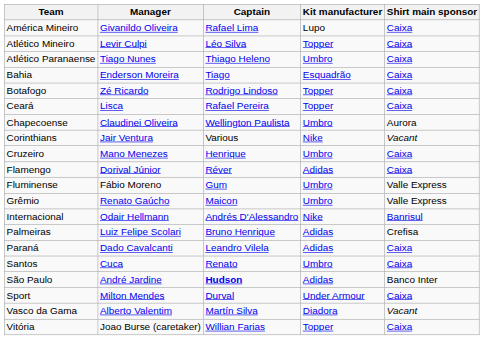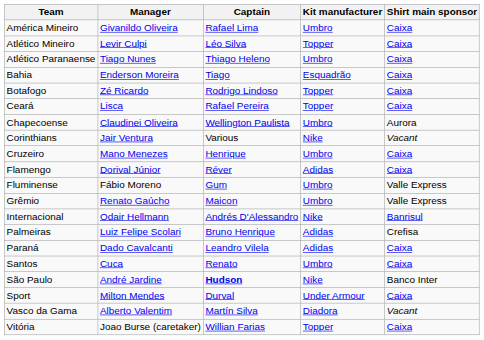 <table class="wikitable sortable">
 <tr>
 <th>Team</th>
 <th>Manager</th>
 <th>Captain</th>
 <th>Kit manufacturer</th>
 <th>Shirt main sponsor</th>
 </tr>
 <tr>
 <td>América Mineiro</td>
 <td> <a href='#'>Givanildo Oliveira</a></td>
 <td> <a href='#'>Rafael Lima</a></td>
-<td>Lupo</td>
+<td><a href='#'>Umbro</a></td>
 <td><a href='#'>Caixa</a></td>
 </tr>
 <tr>
 <td>Atlético Mineiro</td>
 <td> <a href='#'>Levir Culpi</a></td>
 <td> <a href='#'>Léo Silva</a></td>
 <td><a href='#'>Topper</a></td>
 <td><a href='#'>Caixa</a></td>
 </tr>
 <tr>
 <td>Atlético Paranaense</td>
 <td> <a href='#'>Tiago Nunes</a></td>
 <td> <a href='#'>Thiago Heleno</a></td>
 <td><a href='#'>Umbro</a></td>
 <td><a href='#'>Caixa</a></td>
 </tr>
 <tr>
 <td>Bahia</td>
 <td> <a href='#'>Enderson Moreira</a></td>
 <td> <a href='#'>Tiago</a></td>
 <td><a href='#'>Esquadrão</a></td>
 <td><a href='#'>Caixa</a></td>
 </tr>
 <tr>
 <td>Botafogo</td>
 <td> <a href='#'>Zé Ricardo</a></td>
 <td> <a href='#'>Rodrigo Lindoso</a></td>
 <td><a href='#'>Topper</a></td>
 <td><a href='#'>Caixa</a></td>
 </tr>
 <tr>
 <td>Ceará</td>
 <td> <a href='#'>Lisca</a></td>
 <td> <a href='#'>Rafael Pereira</a></td>
 <td><a href='#'>Topper</a></td>
 <td><a href='#'>Caixa</a></td>
 </tr>
 <tr>
 <td>Chapecoense</td>
 <td> <a href='#'>Claudinei Oliveira</a></td>
 <td> <a href='#'>Wellington Paulista</a></td>
 <td><a href='#'>Umbro</a></td>
 <td>Aurora</td>
 </tr>
 <tr>
 <td>Corinthians</td>
 <td> <a href='#'>Jair Ventura</a></td>
 <td>Various</td>
 <td><a href='#'>Nike</a></td>
 <td><em>Vacant</em></td>
 </tr>
 <tr>
 <td>Cruzeiro</td>
 <td> <a href='#'>Mano Menezes</a></td>
 <td> <a href='#'>Henrique</a></td>
 <td><a href='#'>Umbro</a></td>
 <td><a href='#'>Caixa</a></td>
 </tr>
 <tr>
 <td>Flamengo</td>
 <td> <a href='#'>Dorival Júnior</a></td>
 <td> <a href='#'>Réver</a></td>
 <td><a href='#'>Adidas</a></td>
 <td><a href='#'>Caixa</a></td>
 </tr>
 <tr>
 <td>Fluminense</td>
 <td> Fábio Moreno</td>
 <td> <a href='#'>Gum</a></td>
 <td><a href='#'>Umbro</a></td>
 <td>Valle Express</td>
 </tr>
 <tr>
 <td>Grêmio</td>
 <td> <a href='#'>Renato Gaúcho</a></td>
 <td> <a href='#'>Maicon</a></td>
 <td><a href='#'>Umbro</a></td>
 <td>Valle Express</td>
 </tr>
 <tr>
 <td>Internacional</td>
 <td> <a href='#'>Odair Hellmann</a></td>
 <td> <a href='#'>Andrés D'Alessandro</a></td>
 <td><a href='#'>Nike</a></td>
 <td><a href='#'>Banrisul</a></td>
 </tr>
 <tr>
 <td>Palmeiras</td>
 <td> <a href='#'>Luiz Felipe Scolari</a></td>
 <td> <a href='#'>Bruno Henrique</a></td>
 <td><a href='#'>Adidas</a></td>
 <td>Crefisa</td>
 </tr>
 <tr>
 <td>Paraná</td>
 <td> <a href='#'>Dado Cavalcanti</a></td>
 <td> <a href='#'>Leandro Vilela</a></td>
 <td><a href='#'>Adidas</a></td>
 <td><a href='#'>Caixa</a></td>
 </tr>
 <tr>
 <td>Santos</td>
 <td> <a href='#'>Cuca</a></td>
 <td> <a href='#'>Renato</a></td>
 <td><a href='#'>Umbro</a></td>
 <td><a href='#'>Caixa</a></td>
 </tr>
 <tr>
 <td>São Paulo</td>
 <td> <a href='#'>André Jardine</a></td>
 <td><strong> <a href='#'>Hudson</a></strong></td>
-<td><a href='#'>Adidas</a></td>
+<td><a href='#'>Nike</a></td>
 <td>Banco Inter</td>
 </tr>
 <tr>
 <td>Sport</td>
 <td> <a href='#'>Milton Mendes</a></td>
 <td> <a href='#'>Durval</a></td>
 <td><a href='#'>Under Armour</a></td>
 <td><a href='#'>Caixa</a></td>
 </tr>
 <tr>
 <td>Vasco da Gama</td>
 <td> <a href='#'>Alberto Valentim</a></td>
 <td> <a href='#'>Martín Silva</a></td>
 <td><a href='#'>Diadora</a></td>
 <td><em>Vacant</em></td>
 </tr>
 <tr>
 <td>Vitória</td>
 <td> Joao Burse (caretaker)</td>
 <td> <a href='#'>Willian Farias</a></td>
 <td><a href='#'>Topper</a></td>
 <td><a href='#'>Caixa</a></td>
 </tr>
 </table>
